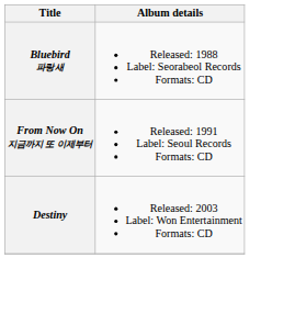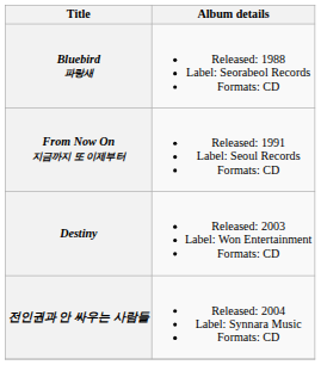 <table class="wikitable plainrowheaders" style="text-align:center;">
 <tr>
 <th scope="col" rowspan="1">Title</th>
 <th scope="col" rowspan="1">Album details</th>
 </tr>
 <tr>
 <th scope="row"><em>Bluebird</em><br><small><em>파랑새</em></small></th>
 <td><br><ul><li>Released: 1988</li><li>Label: Seorabeol Records</li><li>Formats: CD</li></ul></td>
 </tr>
 <tr>
 <th scope="row"><em>From Now On</em><br><small><em>지금까지 또 이제부터</em></small></th>
 <td><br><ul><li>Released: 1991</li><li>Label: Seoul Records</li><li>Formats: CD</li></ul></td>
 </tr>
 <tr>
 <th scope="row"><em>Destiny</em></th>
 <td><br><ul><li>Released: 2003</li><li>Label: Won Entertainment</li><li>Formats: CD</li></ul></td>
 </tr>
 <tr>
+<th scope="row"><em>전인권과 안 싸우는 사람들</em></th>
+<td><br><ul><li>Released: 2004</li><li>Label: Synnara Music</li><li>Formats: CD</li></ul></td>
+</tr>
+<tr>
 </tr>
 </table>
